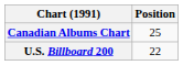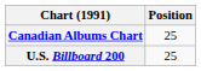 <table class="wikitable plainrowheaders" style="text-align:center;">
 <tr>
 <th>Chart (1991)</th>
 <th>Position</th>
 </tr>
 <tr>
 <th scope="row"><a href='#'>Canadian Albums Chart</a></th>
 <td>25</td>
 </tr>
 <tr>
 <th scope="row">U.S. <a href='#'><em>Billboard</em> 200</a></th>
-<td>22</td>
+<td>25</td>
 </tr>
 </table>
